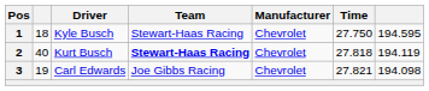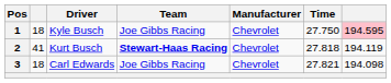 <table class="wikitable" style="font-size:95%">
 <tr>
 <th>Pos</th>
 <th></th>
 <th>Driver</th>
 <th>Team</th>
 <th>Manufacturer</th>
 <th>Time</th>
 <th></th>
 </tr>
 <tr>
 <th>1</th>
 <td>18</td>
 <td><a href='#'>Kyle Busch</a></td>
-<td><a href='#'>Stewart-Haas Racing</a></td>
+<td><a href='#'>Joe Gibbs Racing</a></td>
 <td><a href='#'>Chevrolet</a></td>
 <td>27.750</td>
-<td>194.595</td>
+<td style="background: pink;">194.595</td>
 </tr>
 <tr>
 <th>2</th>
-<td>40</td>
+<td>41</td>
 <td><a href='#'>Kurt Busch</a></td>
 <td><strong><a href='#'>Stewart-Haas Racing</a></strong></td>
 <td><a href='#'>Chevrolet</a></td>
 <td>27.818</td>
 <td>194.119</td>
 </tr>
 <tr>
 <th>3</th>
-<td>19</td>
+<td>18</td>
 <td><a href='#'>Carl Edwards</a></td>
 <td><a href='#'>Joe Gibbs Racing</a></td>
 <td><a href='#'>Chevrolet</a></td>
 <td>27.821</td>
 <td>194.098</td>
 </tr>
 <tr>
 <th colspan="7"></th>
 </tr>
 </table>
